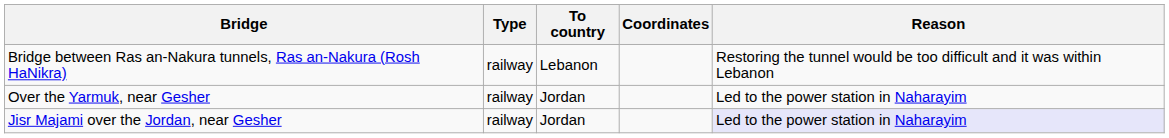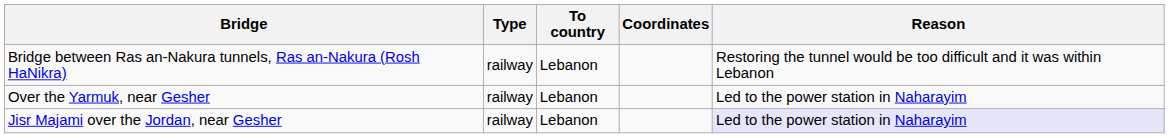 <table class="wikitable">
 <tr>
 <th>Bridge</th>
 <th>Type</th>
 <th>To country</th>
 <th>Coordinates</th>
 <th>Reason</th>
 </tr>
 <tr>
 <td>Bridge between Ras an-Nakura tunnels, <a href='#'>Ras an-Nakura (Rosh HaNikra)</a></td>
 <td>railway</td>
 <td> Lebanon</td>
 <td></td>
 <td>Restoring the tunnel would be too difficult and it was within Lebanon</td>
 </tr>
 <tr>
 <td>Over the <a href='#'>Yarmuk</a>, near <a href='#'>Gesher</a></td>
 <td>railway</td>
-<td> Jordan</td>
+<td> Lebanon</td>
 <td></td>
 <td>Led to the power station in <a href='#'>Naharayim</a></td>
 </tr>
 <tr>
 <td><a href='#'>Jisr Majami</a> over the <a href='#'>Jordan</a>, near <a href='#'>Gesher</a></td>
 <td>railway</td>
-<td> Jordan</td>
+<td> Lebanon</td>
 <td></td>
 <td style="background: lavender;">Led to the power station in <a href='#'>Naharayim</a></td>
 </tr>
 </table>
